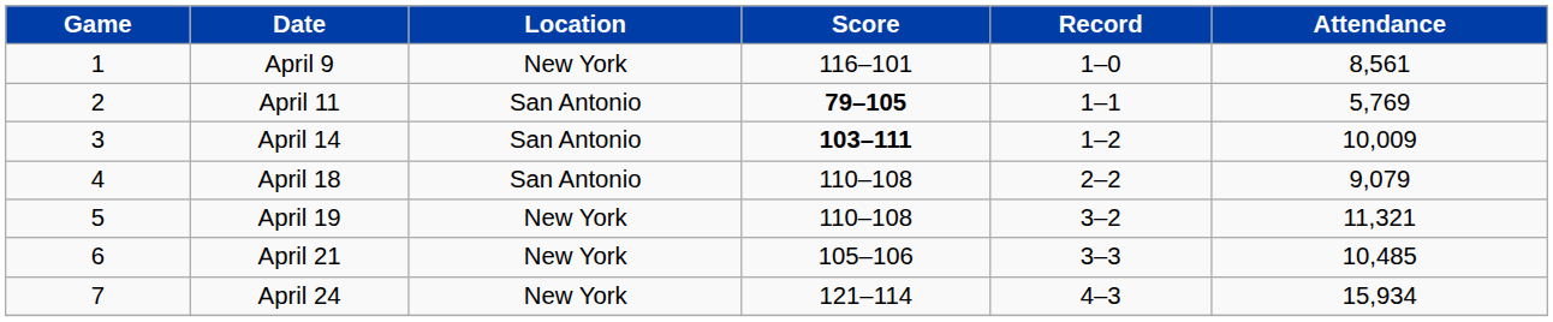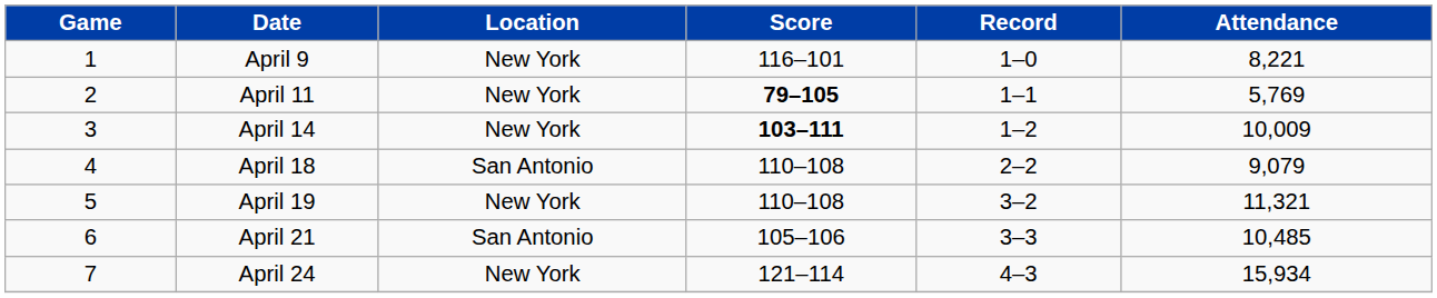 <table class="wikitable" width="80%">
 <tr align="center" style="background:#003DA6; color:#FFFFFF;">
 <td><strong>Game</strong></td>
 <td><strong>Date</strong></td>
 <td><strong>Location</strong></td>
 <td><strong>Score</strong></td>
 <td><strong>Record</strong></td>
 <td><strong>Attendance</strong></td>
 </tr>
 <tr align="center" bgcolor="">
 <td>1</td>
 <td>April 9</td>
 <td>New York</td>
 <td>116–101</td>
 <td>1–0</td>
-<td>8,561</td>
+<td>8,221</td>
 </tr>
 <tr align="center" bgcolor="">
 <td>2</td>
 <td>April 11</td>
-<td>San Antonio</td>
+<td>New York</td>
 <td><strong>79–105</strong></td>
 <td>1–1</td>
 <td>5,769</td>
 </tr>
 <tr align="center" bgcolor="">
 <td>3</td>
 <td>April 14</td>
-<td>San Antonio</td>
+<td>New York</td>
 <td><strong>103–111</strong></td>
 <td>1–2</td>
 <td>10,009</td>
 </tr>
 <tr align="center" bgcolor="">
 <td>4</td>
 <td>April 18</td>
 <td>San Antonio</td>
 <td>110–108</td>
 <td>2–2</td>
 <td>9,079</td>
 </tr>
 <tr align="center" bgcolor="">
 <td>5</td>
 <td>April 19</td>
 <td>New York</td>
 <td>110–108</td>
 <td>3–2</td>
 <td>11,321</td>
 </tr>
 <tr align="center" bgcolor="">
 <td>6</td>
 <td>April 21</td>
-<td>New York</td>
+<td>San Antonio</td>
 <td>105–106</td>
 <td>3–3</td>
 <td>10,485</td>
 </tr>
 <tr align="center" bgcolor="">
 <td>7</td>
 <td>April 24</td>
 <td>New York</td>
 <td>121–114</td>
 <td>4–3</td>
 <td>15,934</td>
 </tr>
 <tr align="center" bgcolor="">
 </tr>
 </table>
